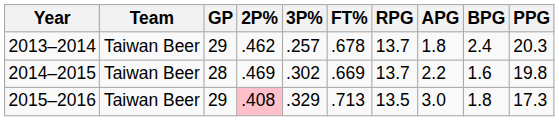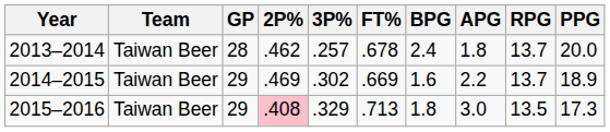 <table class="wikitable">
 <tr>
 <th>Year</th>
 <th>Team</th>
 <th>GP</th>
 <th>2P%</th>
 <th>3P%</th>
 <th>FT%</th>
+<th>BPG</th>
+<th>APG</th>
 <th>RPG</th>
-<th>APG</th>
-<th>BPG</th>
 <th>PPG</th>
 </tr>
 <tr>
 <td>2013–2014</td>
 <td>Taiwan Beer</td>
-<td>29</td>
+<td>28</td>
 <td>.462</td>
 <td>.257</td>
 <td>.678</td>
+<td>2.4</td>
+<td>1.8</td>
 <td>13.7</td>
-<td>1.8</td>
-<td>2.4</td>
-<td>20.3</td>
+<td>20.0</td>
 </tr>
 <tr>
 <td>2014–2015</td>
 <td>Taiwan Beer</td>
-<td>28</td>
+<td>29</td>
 <td>.469</td>
 <td>.302</td>
 <td>.669</td>
+<td>1.6</td>
+<td>2.2</td>
 <td>13.7</td>
-<td>2.2</td>
-<td>1.6</td>
-<td>19.8</td>
+<td>18.9</td>
 </tr>
 <tr>
 <td>2015–2016</td>
 <td>Taiwan Beer</td>
 <td>29</td>
 <td style="background: pink;">.408</td>
 <td>.329</td>
 <td>.713</td>
+<td>1.8</td>
+<td>3.0</td>
 <td>13.5</td>
-<td>3.0</td>
-<td>1.8</td>
 <td>17.3</td>
 </tr>
 </table>
